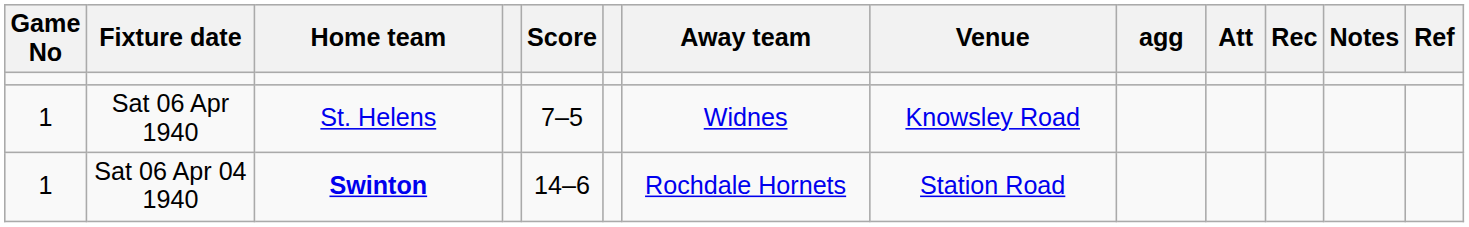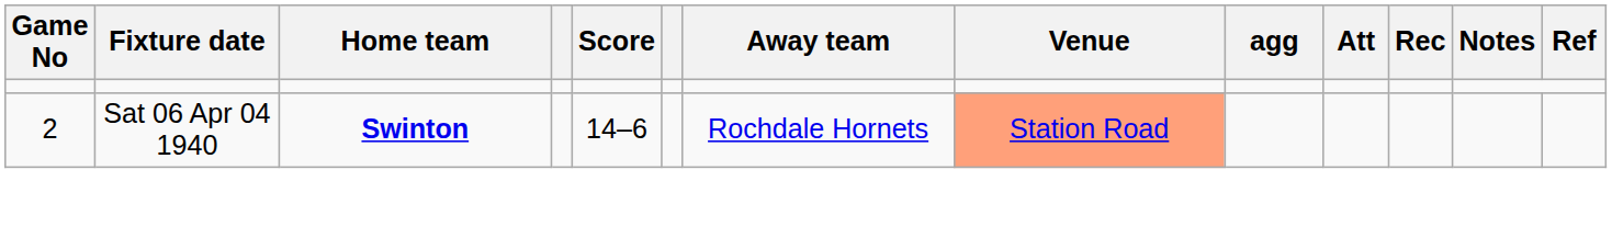 <table class="wikitable" style="text-align:center;">
 <tr>
 <th width=20 abbr="No">Game No</th>
 <th width=100 abbr="Date">Fixture date</th>
 <th width=150 abbr="Home team">Home team</th>
 <th width=5 abbr="space"></th>
 <th width=20 abbr="Score">Score</th>
 <th width=5 abbr="space"></th>
 <th width=150 abbr="Away team">Away team</th>
 <th width=150 abbr="Venue">Venue</th>
 <th width=50 abbr="agg">agg</th>
 <th width=30 abbr="Att">Att</th>
 <th width=30 abbr="Rec">Rec</th>
 <th width=20 abbr="Notes">Notes</th>
 <th width=30 abbr="Ref">Ref</th>
 </tr>
 <tr>
 <td></td>
 <td></td>
 <td></td>
 <td></td>
 <td></td>
 <td></td>
 <td></td>
 <td></td>
 <td></td>
 <td></td>
 <td></td>
 </tr>
 <tr>
-<td>1</td>
-<td>Sat 06 Apr 1940</td>
-<td><a href='#'>St. Helens</a></td>
-<td></td>
-<td>7–5</td>
-<td></td>
-<td><a href='#'>Widnes</a></td>
-<td><a href='#'>Knowsley Road</a></td>
-<td></td>
-<td></td>
-<td></td>
-<td></td>
-<td></td>
-</tr>
-<tr>
-<td>1</td>
+<td>2</td>
 <td>Sat 06 Apr 04 1940</td>
 <td><strong><a href='#'>Swinton</a></strong></td>
 <td></td>
 <td>14–6</td>
 <td></td>
 <td><a href='#'>Rochdale Hornets</a></td>
-<td><a href='#'>Station Road</a></td>
+<td style="background: lightsalmon;"><a href='#'>Station Road</a></td>
 <td></td>
 <td></td>
 <td></td>
 <td></td>
 <td></td>
 </tr>
 </table>
